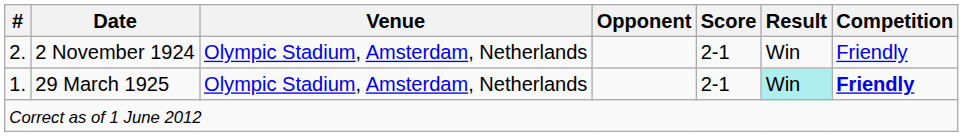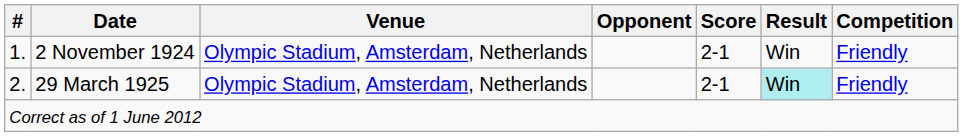 <table class="wikitable" style="font-size:95%;">
 <tr>
 <th>#</th>
 <th>Date</th>
 <th>Venue</th>
 <th>Opponent</th>
 <th>Score</th>
 <th>Result</th>
 <th>Competition</th>
 </tr>
 <tr>
-<td>2.</td>
+<td>1.</td>
 <td>2 November 1924</td>
 <td><a href='#'>Olympic Stadium</a>, <a href='#'>Amsterdam</a>, Netherlands</td>
 <td></td>
 <td>2-1</td>
 <td>Win</td>
 <td><a href='#'>Friendly</a></td>
 </tr>
 <tr>
-<td>1.</td>
+<td>2.</td>
 <td>29 March 1925</td>
 <td><a href='#'>Olympic Stadium</a>, <a href='#'>Amsterdam</a>, Netherlands</td>
 <td></td>
 <td>2-1</td>
 <td style="background: paleturquoise;">Win</td>
-<td><strong><a href='#'>Friendly</a></strong></td>
+<td><a href='#'>Friendly</a></td>
 </tr>
 <tr>
 <td colspan="12"><small><em>Correct as of 1 June 2012</em></small></td>
 </tr>
 </table>
